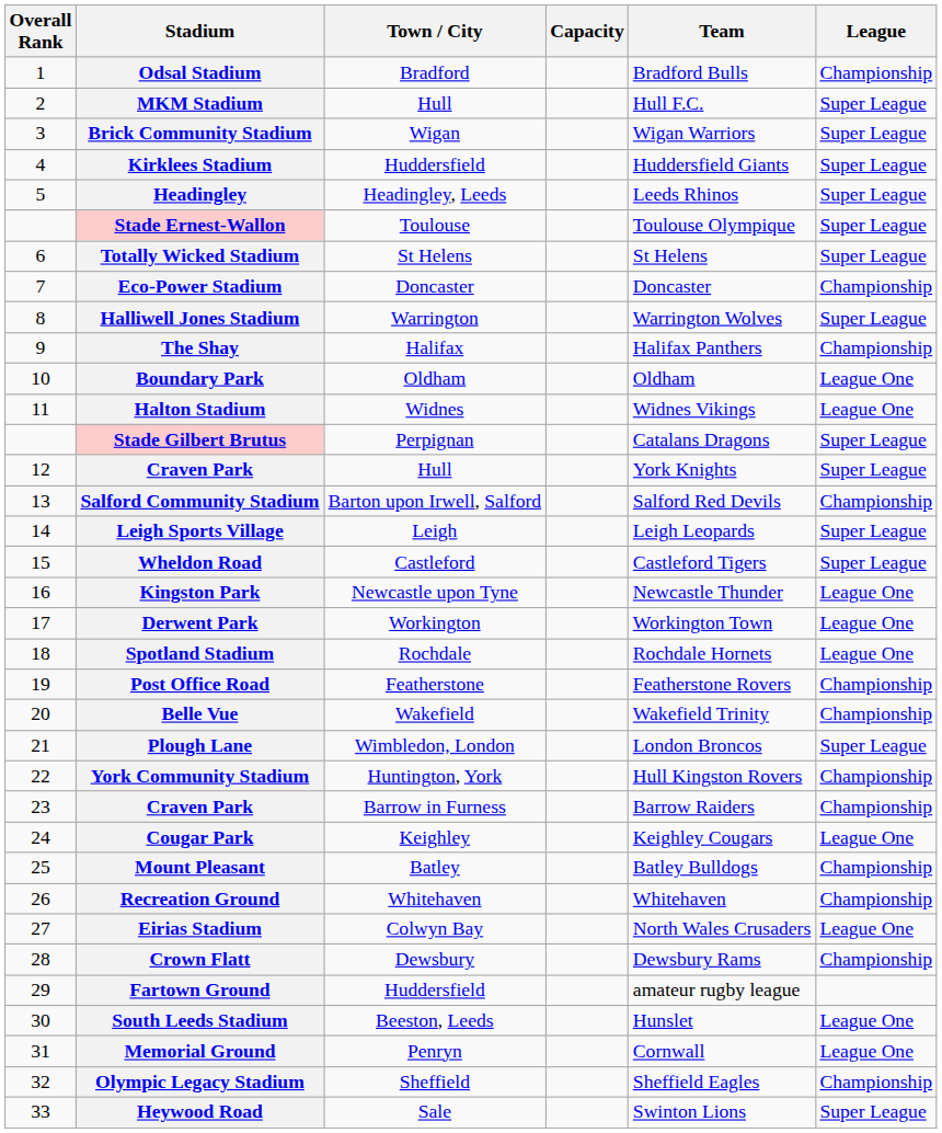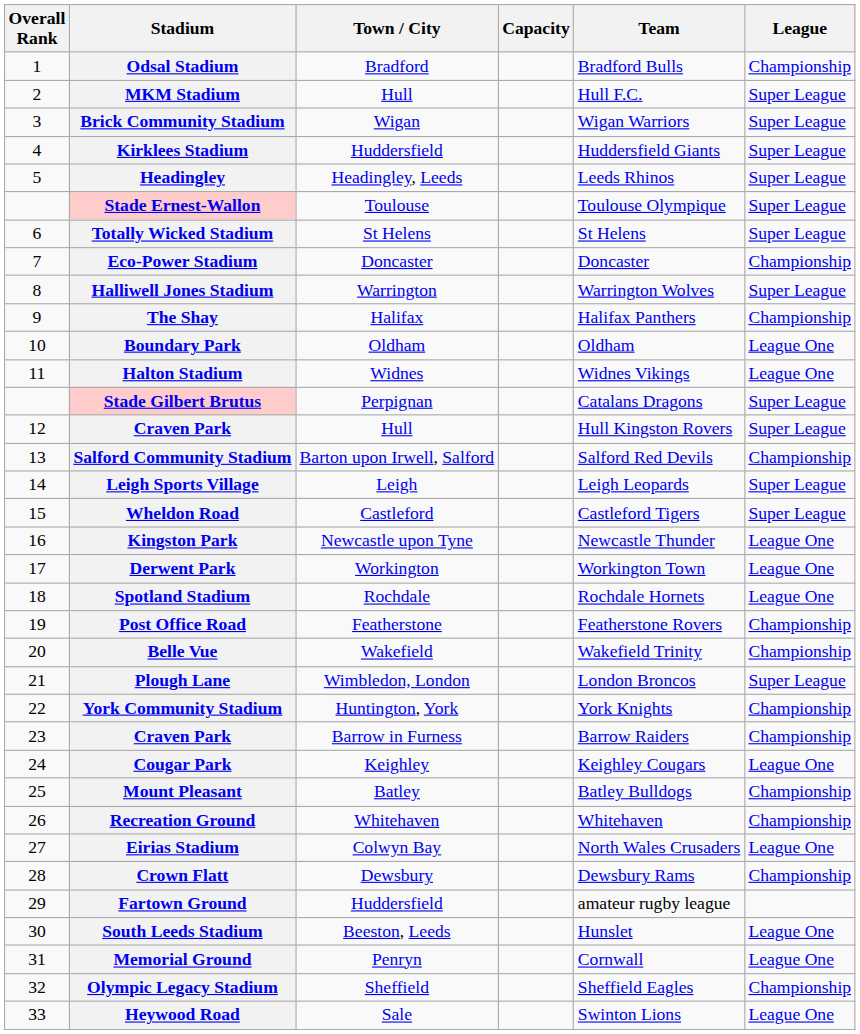 <table class="wikitable plainrowheaders sortable">
 <tr>
 <th scope="col">Overall<br>Rank</th>
 <th scope="col">Stadium</th>
 <th scope="col">Town / City</th>
 <th scope="col">Capacity</th>
 <th scope="col">Team</th>
 <th scope="col">League</th>
 </tr>
 <tr>
 <td style="text-align:center;">1</td>
 <th scope="row"><a href='#'>Odsal Stadium</a></th>
 <td style="text-align:center;"><a href='#'>Bradford</a></td>
 <td style="text-align:center;"></td>
 <td style="white-space:nowrap"> <a href='#'>Bradford Bulls</a></td>
 <td><a href='#'>Championship</a></td>
 </tr>
 <tr>
 <td style="text-align:center;">2</td>
 <th scope="row"><a href='#'>MKM Stadium</a></th>
 <td style="text-align:center;"><a href='#'>Hull</a></td>
 <td style="text-align:center;"></td>
 <td style="white-space:nowrap"> <a href='#'>Hull F.C.</a></td>
 <td><a href='#'>Super League</a></td>
 </tr>
 <tr>
 <td style="text-align:center;">3</td>
 <th scope="row"><a href='#'>Brick Community Stadium</a></th>
 <td style="text-align:center;"><a href='#'>Wigan</a></td>
 <td style="text-align:center;"></td>
 <td style="white-space:nowrap"> <a href='#'>Wigan Warriors</a></td>
 <td><a href='#'>Super League</a></td>
 </tr>
 <tr>
 <td style="text-align:center;">4</td>
 <th scope="row"><a href='#'>Kirklees Stadium</a></th>
 <td style="text-align:center;"><a href='#'>Huddersfield</a></td>
 <td style="text-align:center;"></td>
 <td style="white-space:nowrap"> <a href='#'>Huddersfield Giants</a></td>
 <td><a href='#'>Super League</a></td>
 </tr>
 <tr>
 <td style="text-align:center;">5</td>
 <th scope="row"><a href='#'>Headingley</a></th>
 <td style="text-align:center;"><a href='#'>Headingley</a>, <a href='#'>Leeds</a></td>
 <td style="text-align:center;"></td>
 <td style="white-space:nowrap"> <a href='#'>Leeds Rhinos</a></td>
 <td><a href='#'>Super League</a></td>
 </tr>
 <tr>
 <td style="text-align:center;"> </td>
 <th scope="row" style="background-color:#FCC; "><a href='#'>Stade Ernest-Wallon</a></th>
 <td style="text-align:center;"> <a href='#'>Toulouse</a></td>
 <td style="text-align:center;"></td>
 <td> <a href='#'>Toulouse Olympique</a></td>
 <td><a href='#'>Super League</a></td>
 </tr>
 <tr>
 <td style="text-align:center;">6</td>
 <th scope="row"><a href='#'>Totally Wicked Stadium</a></th>
 <td style="text-align:center;"><a href='#'>St Helens</a></td>
 <td style="text-align:center;"></td>
 <td style="white-space:nowrap"> <a href='#'>St Helens</a></td>
 <td><a href='#'>Super League</a></td>
 </tr>
 <tr>
 <td style="text-align:center;">7</td>
 <th scope="row"><a href='#'>Eco-Power Stadium</a></th>
 <td style="text-align:center;"><a href='#'>Doncaster</a></td>
 <td style="text-align:center;"></td>
 <td style="white-space:nowrap"> <a href='#'>Doncaster</a></td>
 <td><a href='#'>Championship</a></td>
 </tr>
 <tr>
 <td style="text-align:center;">8</td>
 <th scope="row"><a href='#'>Halliwell Jones Stadium</a></th>
 <td style="text-align:center;"><a href='#'>Warrington</a></td>
 <td style="text-align:center;"></td>
 <td style="white-space:nowrap"> <a href='#'>Warrington Wolves</a></td>
 <td><a href='#'>Super League</a></td>
 </tr>
 <tr>
 <td style="text-align:center;">9</td>
 <th scope="row"><a href='#'>The Shay</a></th>
 <td style="text-align:center;"><a href='#'>Halifax</a></td>
 <td style="text-align:center;"></td>
 <td style="white-space:nowrap"> <a href='#'>Halifax Panthers</a></td>
 <td><a href='#'>Championship</a></td>
 </tr>
 <tr>
 <td style="text-align:center;">10</td>
 <th scope="row"><a href='#'>Boundary Park</a></th>
 <td style="text-align:center;"><a href='#'>Oldham</a></td>
 <td style="text-align:center;"></td>
 <td style="white-space:nowrap"> <a href='#'>Oldham</a></td>
 <td><a href='#'>League One</a></td>
 </tr>
 <tr>
 <td style="text-align:center;">11</td>
 <th scope="row"><a href='#'>Halton Stadium</a></th>
 <td style="text-align:center;"><a href='#'>Widnes</a></td>
 <td style="text-align:center;"></td>
 <td style="white-space:nowrap"> <a href='#'>Widnes Vikings</a></td>
 <td><a href='#'>League One</a></td>
 </tr>
 <tr>
 <td style="text-align:center;"> </td>
 <th scope="row" style="background-color:#FCC; "><a href='#'>Stade Gilbert Brutus</a></th>
 <td style="text-align:center;"> <a href='#'>Perpignan</a></td>
 <td style="text-align:center;"></td>
 <td> <a href='#'>Catalans Dragons</a></td>
 <td> <a href='#'>Super League</a></td>
 </tr>
 <tr>
 <td style="text-align:center;">12</td>
 <th scope="row"><a href='#'>Craven Park</a></th>
 <td style="text-align:center;"><a href='#'>Hull</a></td>
 <td style="text-align:center;"></td>
-<td style="white-space:nowrap"> <a href='#'>York Knights</a></td>
+<td style="white-space:nowrap"> <a href='#'>Hull Kingston Rovers</a></td>
 <td><a href='#'>Super League</a></td>
 </tr>
 <tr>
 <td style="text-align:center;">13</td>
 <th scope="row"><a href='#'>Salford Community Stadium</a></th>
 <td style="text-align:center;"><a href='#'>Barton upon Irwell</a>, <a href='#'>Salford</a></td>
 <td style="text-align:center;"></td>
 <td style="white-space:nowrap"> <a href='#'>Salford Red Devils</a></td>
 <td><a href='#'>Championship</a></td>
 </tr>
 <tr>
 <td style="text-align:center;">14</td>
 <th scope="row"><a href='#'>Leigh Sports Village</a></th>
 <td style="text-align:center;"><a href='#'>Leigh</a></td>
 <td style="text-align:center;"></td>
 <td style="white-space:nowrap"> <a href='#'>Leigh Leopards</a></td>
 <td><a href='#'>Super League</a></td>
 </tr>
 <tr>
 <td style="text-align:center;">15</td>
 <th scope="row"><a href='#'>Wheldon Road</a></th>
 <td style="text-align:center;"><a href='#'>Castleford</a></td>
 <td style="text-align:center;"></td>
 <td style="white-space:nowrap"> <a href='#'>Castleford Tigers</a></td>
 <td><a href='#'>Super League</a></td>
 </tr>
 <tr>
 <td style="text-align:center;">16</td>
 <th scope="row"><a href='#'>Kingston Park</a></th>
 <td style="text-align:center;"><a href='#'>Newcastle upon Tyne</a></td>
 <td style="text-align:center;"></td>
 <td style="white-space:nowrap"> <a href='#'>Newcastle Thunder</a></td>
 <td><a href='#'>League One</a></td>
 </tr>
 <tr>
 <td style="text-align:center;">17</td>
 <th scope="row"><a href='#'>Derwent Park</a></th>
 <td style="text-align:center;"><a href='#'>Workington</a></td>
 <td style="text-align:center;"></td>
 <td style="white-space:nowrap"> <a href='#'>Workington Town</a></td>
 <td><a href='#'>League One</a></td>
 </tr>
 <tr>
 <td style="text-align:center;">18</td>
 <th scope="row"><a href='#'>Spotland Stadium</a></th>
 <td style="text-align:center;"><a href='#'>Rochdale</a></td>
 <td style="text-align:center;"></td>
 <td style="white-space:nowrap"> <a href='#'>Rochdale Hornets</a></td>
 <td><a href='#'>League One</a></td>
 </tr>
 <tr>
 <td style="text-align:center;">19</td>
 <th scope="row"><a href='#'>Post Office Road</a></th>
 <td style="text-align:center;"><a href='#'>Featherstone</a></td>
 <td style="text-align:center;"></td>
 <td style="white-space:nowrap"> <a href='#'>Featherstone Rovers</a></td>
 <td><a href='#'>Championship</a></td>
 </tr>
 <tr>
 <td style="text-align:center;">20</td>
 <th scope="row"><a href='#'>Belle Vue</a></th>
 <td style="text-align:center;"><a href='#'>Wakefield</a></td>
 <td style="text-align:center;"></td>
 <td style="white-space:nowrap"> <a href='#'>Wakefield Trinity</a></td>
 <td><a href='#'>Championship</a></td>
 </tr>
 <tr>
 <td style="text-align:center;">21</td>
 <th scope="row"><a href='#'>Plough Lane</a></th>
 <td style="text-align:center;"><a href='#'>Wimbledon, London</a></td>
 <td style="text-align:center;"></td>
 <td style="white-space:nowrap"> <a href='#'>London Broncos</a></td>
 <td><a href='#'>Super League</a></td>
 </tr>
 <tr>
 <td style="text-align:center;">22</td>
 <th scope="row"><a href='#'>York Community Stadium</a></th>
 <td style="text-align:center;"><a href='#'>Huntington</a>, <a href='#'>York</a></td>
 <td style="text-align:center;"></td>
-<td style="white-space:nowrap"> <a href='#'>Hull Kingston Rovers</a></td>
+<td style="white-space:nowrap"> <a href='#'>York Knights</a></td>
 <td><a href='#'>Championship</a></td>
 </tr>
 <tr>
 <td style="text-align:center;">23</td>
 <th scope="row"><a href='#'>Craven Park</a></th>
 <td style="text-align:center;"><a href='#'>Barrow in Furness</a></td>
 <td style="text-align:center;"></td>
 <td style="white-space:nowrap"> <a href='#'>Barrow Raiders</a></td>
 <td><a href='#'>Championship</a></td>
 </tr>
 <tr>
 <td style="text-align:center;">24</td>
 <th scope="row"><a href='#'>Cougar Park</a></th>
 <td style="text-align:center;"><a href='#'>Keighley</a></td>
 <td style="text-align:center;"></td>
 <td style="white-space:nowrap"> <a href='#'>Keighley Cougars</a></td>
 <td><a href='#'>League One</a></td>
 </tr>
 <tr>
 <td style="text-align:center;">25</td>
 <th scope="row"><a href='#'>Mount Pleasant</a></th>
 <td style="text-align:center;"><a href='#'>Batley</a></td>
 <td style="text-align:center;"></td>
 <td style="white-space:nowrap"> <a href='#'>Batley Bulldogs</a></td>
 <td><a href='#'>Championship</a></td>
 </tr>
 <tr>
 <td style="text-align:center;">26</td>
 <th scope="row"><a href='#'>Recreation Ground</a></th>
 <td style="text-align:center;"><a href='#'>Whitehaven</a></td>
 <td style="text-align:center;"></td>
 <td style="white-space:nowrap"> <a href='#'>Whitehaven</a></td>
 <td><a href='#'>Championship</a></td>
 </tr>
 <tr>
 <td style="text-align:center;">27</td>
 <th scope="row"><a href='#'>Eirias Stadium</a></th>
 <td style="text-align:center;"><a href='#'>Colwyn Bay</a></td>
 <td style="text-align:center;"></td>
 <td> <a href='#'>North Wales Crusaders</a></td>
 <td> <a href='#'>League One</a></td>
 </tr>
 <tr>
 <td style="text-align:center;">28</td>
 <th scope="row"><a href='#'>Crown Flatt</a></th>
 <td style="text-align:center;"><a href='#'>Dewsbury</a></td>
 <td style="text-align:center;"></td>
 <td style="white-space:nowrap"> <a href='#'>Dewsbury Rams</a></td>
 <td><a href='#'>Championship</a></td>
 </tr>
 <tr>
 <td style="text-align:center;">29</td>
 <th scope="row"><a href='#'>Fartown Ground</a></th>
 <td style="text-align:center;"><a href='#'>Huddersfield</a></td>
 <td style="text-align:center;"></td>
 <td style="white-space:nowrap">amateur rugby league</td>
 <td></td>
 </tr>
 <tr>
 <td style="text-align:center;">30</td>
 <th scope="row"><a href='#'>South Leeds Stadium</a></th>
 <td style="text-align:center;"><a href='#'>Beeston</a>, <a href='#'>Leeds</a></td>
 <td style="text-align:center;"></td>
 <td style="white-space:nowrap"> <a href='#'>Hunslet</a></td>
 <td><a href='#'>League One</a></td>
 </tr>
 <tr>
 <td style="text-align:center;">31</td>
 <th scope="row"><a href='#'>Memorial Ground</a></th>
 <td style="text-align:center;"><a href='#'>Penryn</a></td>
 <td style="text-align:center;"></td>
 <td style="white-space:nowrap"> <a href='#'>Cornwall</a></td>
 <td><a href='#'>League One</a></td>
 </tr>
 <tr>
 <td style="text-align:center;">32</td>
 <th scope="row"><a href='#'>Olympic Legacy Stadium</a></th>
 <td style="text-align:center;"><a href='#'>Sheffield</a></td>
 <td style="text-align:center;"></td>
 <td style="white-space:nowrap"> <a href='#'>Sheffield Eagles</a></td>
 <td><a href='#'>Championship</a></td>
 </tr>
 <tr>
 <td style="text-align:center;">33</td>
 <th scope="row"><a href='#'>Heywood Road</a></th>
 <td style="text-align:center;"><a href='#'>Sale</a></td>
 <td style="text-align:center;"></td>
 <td style="white-space:nowrap"> <a href='#'>Swinton Lions</a></td>
-<td><a href='#'>Super League</a></td>
+<td><a href='#'>League One</a></td>
 </tr>
 <tr>
 </tr>
 </table>
